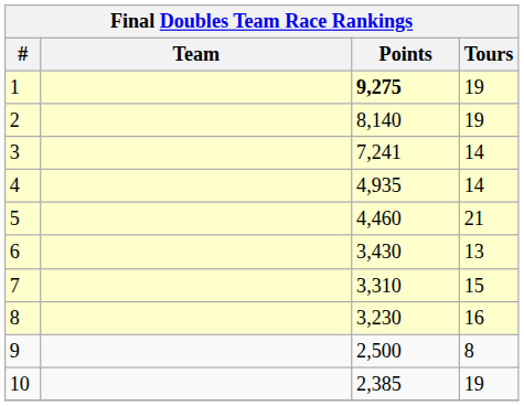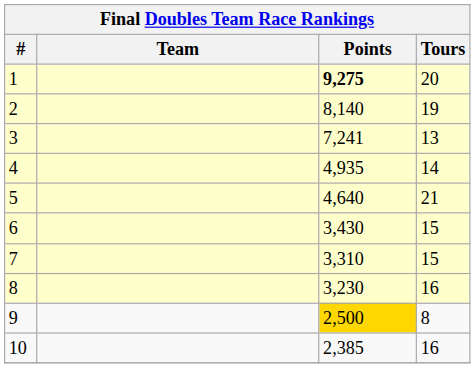 <table class="wikitable" style="font-size:95%">
 <tr>
 <th colspan="4">Final <a href='#'>Doubles Team Race Rankings</a></th>
 </tr>
 <tr>
 <th width="20">#</th>
 <th width="230">Team</th>
 <th width="75">Points</th>
 <th width="15">Tours</th>
 </tr>
 <tr bgcolor="#ffffcc">
 <td>1</td>
 <td align="left"><br></td>
 <td><strong>9,275</strong></td>
-<td>19</td>
+<td>20</td>
 </tr>
 <tr bgcolor="#ffffcc">
 <td>2</td>
 <td align="left"><br></td>
 <td>8,140</td>
 <td>19</td>
 </tr>
 <tr bgcolor="#ffffcc">
 <td>3</td>
 <td align="left"><br></td>
 <td>7,241</td>
-<td>14</td>
+<td>13</td>
 </tr>
 <tr bgcolor="#ffffcc">
 <td>4</td>
 <td align="left"><br></td>
 <td>4,935</td>
 <td>14</td>
 </tr>
 <tr bgcolor="#ffffcc">
 <td>5</td>
 <td align="left"><br></td>
-<td>4,460</td>
+<td>4,640</td>
 <td>21</td>
 </tr>
 <tr bgcolor="#ffffcc">
 <td>6</td>
 <td align="left"><br></td>
 <td>3,430</td>
-<td>13</td>
+<td>15</td>
 </tr>
 <tr bgcolor="#ffffcc">
 <td>7</td>
 <td align="left"><br></td>
 <td>3,310</td>
 <td>15</td>
 </tr>
 <tr bgcolor="#ffffcc">
 <td>8</td>
 <td align="left"><br></td>
 <td>3,230</td>
 <td>16</td>
 </tr>
 <tr>
 <td>9</td>
 <td align="left"><br></td>
-<td>2,500</td>
+<td style="background: gold;">2,500</td>
 <td>8</td>
 </tr>
 <tr>
 <td>10</td>
 <td align="left"><br></td>
 <td>2,385</td>
-<td>19</td>
+<td>16</td>
 </tr>
 <tr>
 </tr>
 </table>
